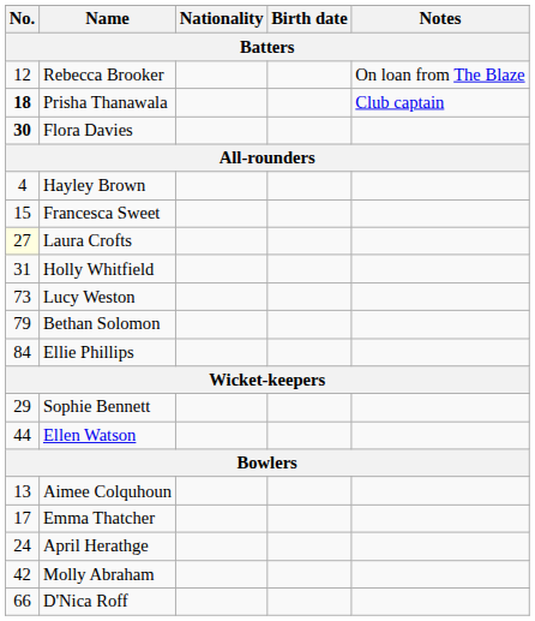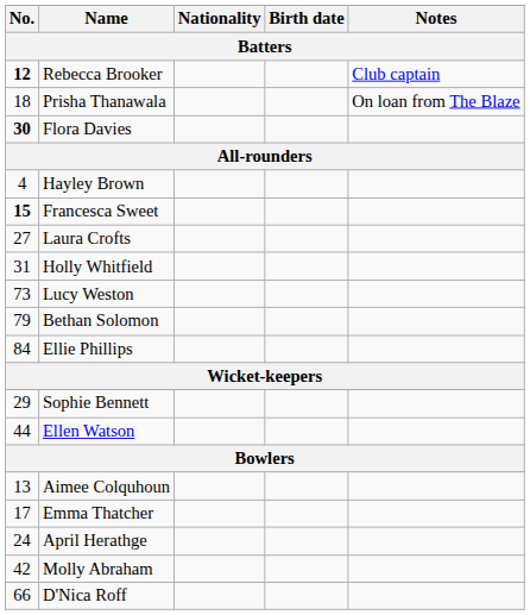 <table class="wikitable">
 <tr>
 </tr>
 <tr>
 <th>No.</th>
 <th>Name</th>
 <th>Nationality</th>
 <th>Birth date</th>
 <th>Notes</th>
 </tr>
 <tr>
 <th colspan="7">Batters</th>
 </tr>
 <tr>
-<td style="text-align:center">12</td>
+<td style="text-align:center"><strong>12</strong></td>
 <td>Rebecca Brooker</td>
 <td></td>
 <td></td>
-<td>On loan from <a href='#'>The Blaze</a></td>
+<td><a href='#'>Club captain</a></td>
 </tr>
 <tr>
-<td style="text-align:center"><strong>18</strong></td>
+<td style="text-align:center">18</td>
 <td>Prisha Thanawala</td>
 <td></td>
 <td></td>
-<td><a href='#'>Club captain</a></td>
+<td>On loan from <a href='#'>The Blaze</a></td>
 </tr>
 <tr>
 <td style="text-align:center"><strong>30</strong></td>
 <td>Flora Davies</td>
 <td></td>
 <td></td>
 <td></td>
 </tr>
 <tr>
 <th colspan="7">All-rounders</th>
 </tr>
 <tr>
 <td style="text-align:center">4</td>
 <td>Hayley Brown</td>
 <td></td>
 <td></td>
 <td></td>
 </tr>
 <tr>
-<td style="text-align:center">15</td>
+<td style="text-align:center"><strong>15</strong></td>
 <td>Francesca Sweet</td>
 <td></td>
 <td></td>
 <td></td>
 </tr>
 <tr>
-<td style="background: lightyellow; text-align:center">27</td>
+<td style="text-align:center">27</td>
 <td>Laura Crofts</td>
 <td></td>
 <td></td>
 <td></td>
 </tr>
 <tr>
 <td style="text-align:center">31</td>
 <td>Holly Whitfield</td>
 <td></td>
 <td></td>
 <td></td>
 </tr>
 <tr>
 <td style="text-align:center">73</td>
 <td>Lucy Weston</td>
 <td></td>
 <td></td>
 <td></td>
 </tr>
 <tr>
 <td style="text-align:center">79</td>
 <td>Bethan Solomon</td>
 <td></td>
 <td></td>
 <td></td>
 </tr>
 <tr>
 <td style="text-align:center">84</td>
 <td>Ellie Phillips</td>
 <td></td>
 <td></td>
 <td></td>
 </tr>
 <tr>
 <th colspan="7">Wicket-keepers</th>
 </tr>
 <tr>
 <td style="text-align:center">29</td>
 <td>Sophie Bennett</td>
 <td></td>
 <td></td>
 <td></td>
 </tr>
 <tr>
 <td style="text-align:center">44</td>
 <td><a href='#'>Ellen Watson</a></td>
 <td></td>
 <td></td>
 <td></td>
 </tr>
 <tr>
 <th colspan="7">Bowlers</th>
 </tr>
 <tr>
 <td style="text-align:center">13</td>
 <td>Aimee Colquhoun</td>
 <td></td>
 <td></td>
 <td></td>
 </tr>
 <tr>
 <td style="text-align:center">17</td>
 <td>Emma Thatcher</td>
 <td></td>
 <td></td>
 <td></td>
 </tr>
 <tr>
 <td style="text-align:center">24</td>
 <td>April Herathge</td>
 <td></td>
 <td></td>
 <td></td>
 </tr>
 <tr>
 <td style="text-align:center">42</td>
 <td>Molly Abraham</td>
 <td></td>
 <td></td>
 <td></td>
 </tr>
 <tr>
 <td style="text-align:center">66</td>
 <td>D'Nica Roff</td>
 <td></td>
 <td></td>
 <td></td>
 </tr>
 </table>
